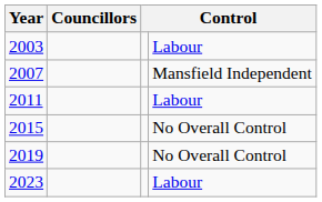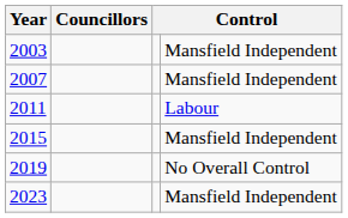 <table class="wikitable">
 <tr>
 <th>Year</th>
 <th>Councillors</th>
 <th colspan="2">Control</th>
 </tr>
 <tr>
 <td><a href='#'>2003</a></td>
 <td></td>
 <td></td>
-<td><a href='#'>Labour</a></td>
+<td>Mansfield Independent</td>
 </tr>
 <tr>
 <td><a href='#'>2007</a></td>
 <td></td>
 <td></td>
 <td>Mansfield Independent</td>
 </tr>
 <tr>
 <td><a href='#'>2011</a></td>
 <td></td>
 <td></td>
 <td><a href='#'>Labour</a></td>
 </tr>
 <tr>
 <td><a href='#'>2015</a></td>
 <td></td>
 <td></td>
-<td>No Overall Control</td>
+<td>Mansfield Independent</td>
 </tr>
 <tr>
 <td><a href='#'>2019</a></td>
 <td></td>
 <td></td>
 <td>No Overall Control</td>
 </tr>
 <tr>
 <td><a href='#'>2023</a></td>
 <td></td>
 <td></td>
-<td><a href='#'>Labour</a></td>
+<td>Mansfield Independent</td>
 </tr>
 </table>
